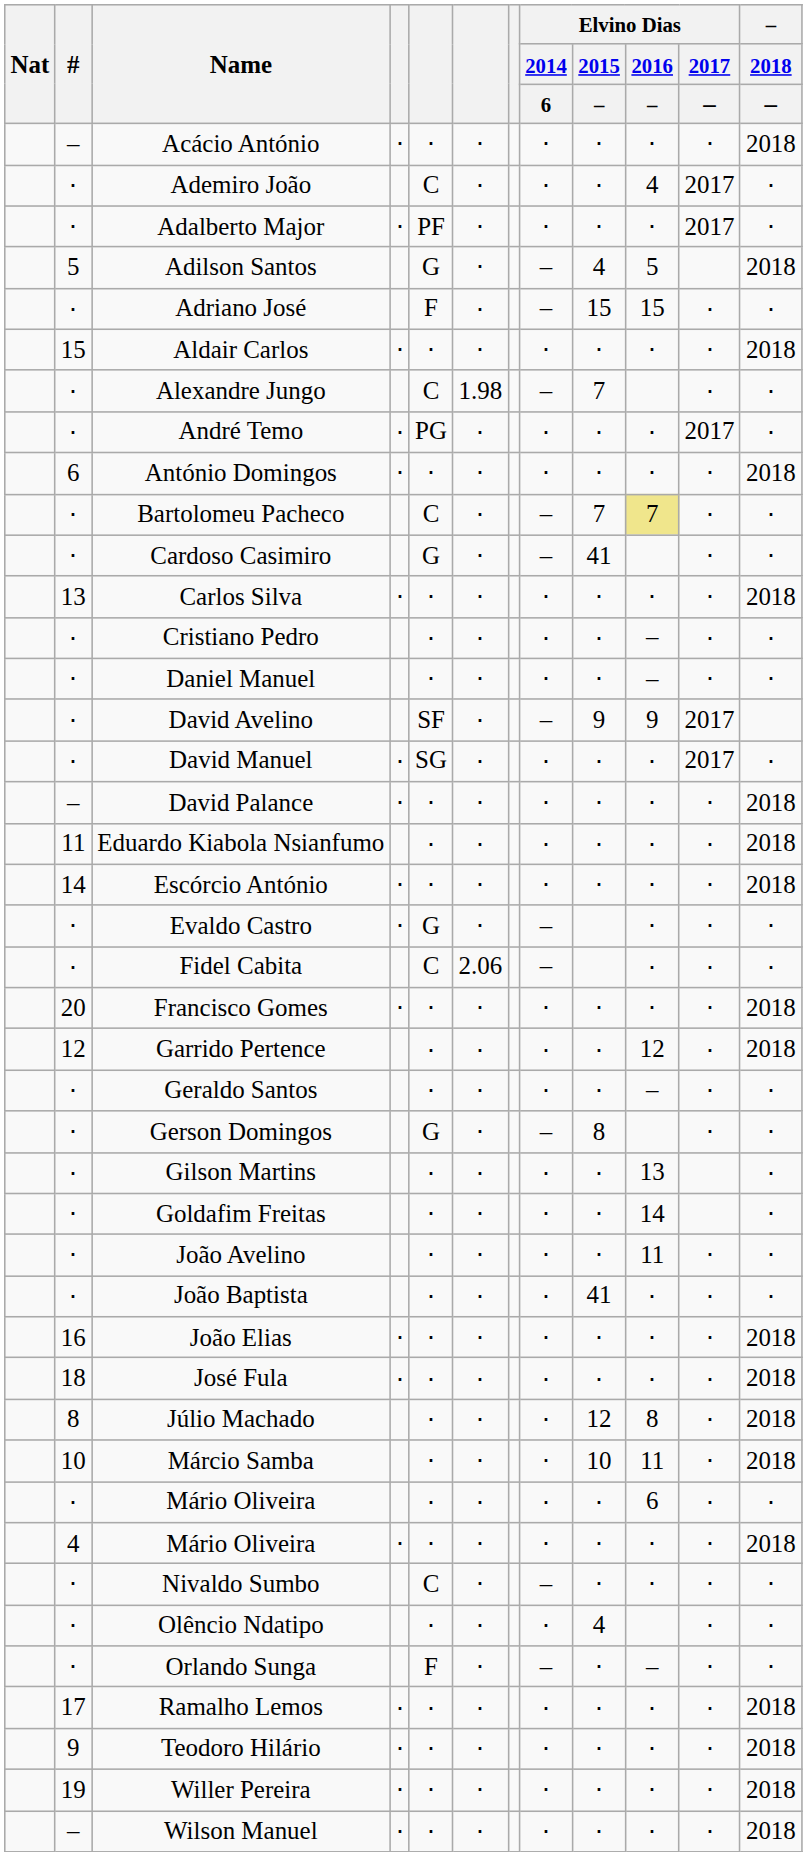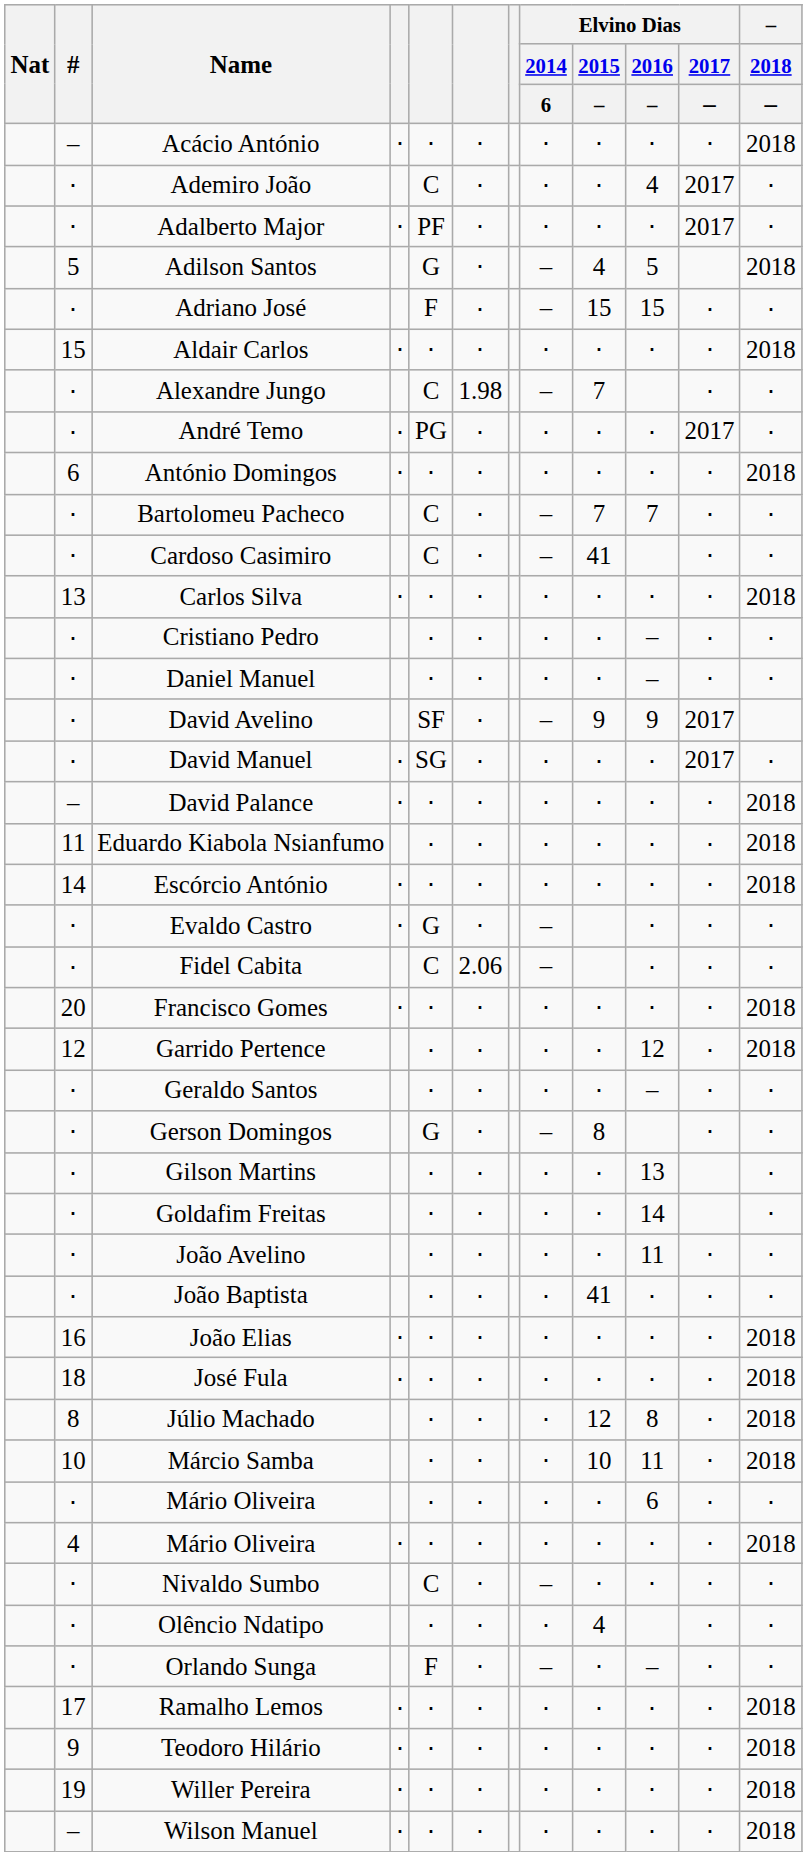 <table class="wikitable plainrowheaders sortable" style="text-align:center">
 <tr>
 <th scope="col" rowspan="3">Nat</th>
 <th scope="col" rowspan="3">#</th>
 <th scope="col" rowspan="3">Name</th>
 <th scope="col" rowspan="3"></th>
 <th scope="col" rowspan="3"></th>
 <th scope="col" rowspan="3"></th>
 <th scope="col" rowspan="3"></th>
 <th colspan="4"><small>Elvino Dias</small></th>
 <th colspan="1"><small>–</small></th>
 </tr>
 <tr>
 <th colspan="1"><small><a href='#'>2014</a></small></th>
 <th colspan="1"><small><a href='#'>2015</a></small></th>
 <th colspan="1"><small><a href='#'>2016</a></small></th>
 <th colspan="1"><small><a href='#'>2017</a></small></th>
 <th colspan="1"><small><a href='#'>2018</a></small></th>
 </tr>
 <tr>
 <th scope="col" rowspan="1"><small>6</small></th>
 <th scope="col" rowspan="1"><small>–</small></th>
 <th scope="col" rowspan="1"><small>–</small></th>
 <th scope="col" rowspan="1">–</th>
 <th scope="col" rowspan="1">–</th>
 </tr>
 <tr>
 <td></td>
 <td>–</td>
 <td>Acácio António</td>
 <td>⋅</td>
 <td>⋅</td>
 <td>⋅</td>
 <td></td>
 <td>⋅</td>
 <td>⋅</td>
 <td>⋅</td>
 <td>⋅</td>
 <td>2018</td>
 </tr>
 <tr>
 <td></td>
 <td>⋅</td>
 <td>Ademiro João</td>
 <td></td>
 <td>C</td>
 <td>⋅</td>
 <td></td>
 <td>⋅</td>
 <td>⋅</td>
 <td data-sort-value="04">4</td>
 <td>2017</td>
 <td>⋅</td>
 </tr>
 <tr>
 <td></td>
 <td>⋅</td>
 <td>Adalberto Major</td>
 <td>⋅</td>
 <td data-sort-value="4">PF</td>
 <td>⋅</td>
 <td></td>
 <td>⋅</td>
 <td>⋅</td>
 <td>⋅</td>
 <td>2017</td>
 <td>⋅</td>
 </tr>
 <tr>
 <td></td>
 <td data-sort-value="05">5</td>
 <td>Adilson Santos</td>
 <td></td>
 <td data-sort-value="1">G</td>
 <td>⋅</td>
 <td></td>
 <td>–</td>
 <td data-sort-value="04">4</td>
 <td data-sort-value="05">5</td>
 <td data-sort-value="⋅"><a href='#'></a></td>
 <td>2018</td>
 </tr>
 <tr>
 <td></td>
 <td>⋅</td>
 <td>Adriano José</td>
 <td></td>
 <td data-sort-value="3">F</td>
 <td>⋅</td>
 <td></td>
 <td>–</td>
 <td>15</td>
 <td>15</td>
 <td>⋅</td>
 <td>⋅</td>
 </tr>
 <tr>
 <td></td>
 <td>15</td>
 <td>Aldair Carlos</td>
 <td>⋅</td>
 <td>⋅</td>
 <td>⋅</td>
 <td></td>
 <td>⋅</td>
 <td>⋅</td>
 <td>⋅</td>
 <td>⋅</td>
 <td>2018</td>
 </tr>
 <tr>
 <td></td>
 <td>⋅</td>
 <td>Alexandre Jungo</td>
 <td></td>
 <td>C</td>
 <td>1.98</td>
 <td></td>
 <td>–</td>
 <td data-sort-value="07">7</td>
 <td data-sort-value="⋅"><a href='#'></a></td>
 <td>⋅</td>
 <td>⋅</td>
 </tr>
 <tr>
 <td></td>
 <td>⋅</td>
 <td>André Temo</td>
 <td>⋅</td>
 <td data-sort-value="1">PG</td>
 <td>⋅</td>
 <td></td>
 <td>⋅</td>
 <td>⋅</td>
 <td>⋅</td>
 <td>2017</td>
 <td>⋅</td>
 </tr>
 <tr>
 <td></td>
 <td data-sort-value="06">6</td>
 <td>António Domingos</td>
 <td>⋅</td>
 <td>⋅</td>
 <td>⋅</td>
 <td></td>
 <td>⋅</td>
 <td>⋅</td>
 <td>⋅</td>
 <td>⋅</td>
 <td>2018</td>
 </tr>
 <tr>
 <td></td>
 <td>⋅</td>
 <td>Bartolomeu Pacheco</td>
 <td></td>
 <td>C</td>
 <td>⋅</td>
 <td></td>
 <td>–</td>
 <td data-sort-value="07">7</td>
-<td data-sort-value="07" style="background: khaki;">7</td>
+<td data-sort-value="07">7</td>
 <td>⋅</td>
 <td>⋅</td>
 </tr>
 <tr>
 <td></td>
 <td>⋅</td>
 <td>Cardoso Casimiro</td>
 <td></td>
-<td data-sort-value="1">G</td>
+<td>C</td>
 <td>⋅</td>
 <td></td>
 <td>–</td>
 <td>41</td>
 <td data-sort-value="⋅"><a href='#'></a></td>
 <td>⋅</td>
 <td>⋅</td>
 </tr>
 <tr>
 <td></td>
 <td>13</td>
 <td>Carlos Silva</td>
 <td>⋅</td>
 <td>⋅</td>
 <td>⋅</td>
 <td></td>
 <td>⋅</td>
 <td>⋅</td>
 <td>⋅</td>
 <td>⋅</td>
 <td>2018</td>
 </tr>
 <tr>
 <td></td>
 <td>⋅</td>
 <td>Cristiano Pedro</td>
 <td></td>
 <td>⋅</td>
 <td>⋅</td>
 <td></td>
 <td>⋅</td>
 <td>⋅</td>
 <td>–</td>
 <td>⋅</td>
 <td>⋅</td>
 </tr>
 <tr>
 <td></td>
 <td>⋅</td>
 <td>Daniel Manuel</td>
 <td></td>
 <td>⋅</td>
 <td>⋅</td>
 <td></td>
 <td>⋅</td>
 <td>⋅</td>
 <td>–</td>
 <td>⋅</td>
 <td>⋅</td>
 </tr>
 <tr>
 <td></td>
 <td>⋅</td>
 <td>David Avelino</td>
 <td></td>
 <td data-sort-value="3">SF</td>
 <td>⋅</td>
 <td></td>
 <td>–</td>
 <td data-sort-value="09">9</td>
 <td data-sort-value="09">9</td>
 <td>2017</td>
 <td data-sort-value="⋅"><a href='#'></a></td>
 </tr>
 <tr>
 <td></td>
 <td>⋅</td>
 <td>David Manuel</td>
 <td>⋅</td>
 <td data-sort-value="1">SG</td>
 <td>⋅</td>
 <td></td>
 <td>⋅</td>
 <td>⋅</td>
 <td>⋅</td>
 <td>2017</td>
 <td>⋅</td>
 </tr>
 <tr>
 <td></td>
 <td>–</td>
 <td>David Palance</td>
 <td>⋅</td>
 <td>⋅</td>
 <td>⋅</td>
 <td></td>
 <td>⋅</td>
 <td>⋅</td>
 <td>⋅</td>
 <td>⋅</td>
 <td>2018</td>
 </tr>
 <tr>
 <td></td>
 <td>11</td>
 <td>Eduardo Kiabola Nsianfumo</td>
 <td></td>
 <td>⋅</td>
 <td>⋅</td>
 <td></td>
 <td>⋅</td>
 <td>⋅</td>
 <td>⋅</td>
 <td>⋅</td>
 <td>2018</td>
 </tr>
 <tr>
 <td></td>
 <td>14</td>
 <td>Escórcio António</td>
 <td>⋅</td>
 <td>⋅</td>
 <td>⋅</td>
 <td></td>
 <td>⋅</td>
 <td>⋅</td>
 <td>⋅</td>
 <td>⋅</td>
 <td>2018</td>
 </tr>
 <tr>
 <td></td>
 <td>⋅</td>
 <td>Evaldo Castro</td>
 <td>⋅</td>
 <td data-sort-value="1">G</td>
 <td>⋅</td>
 <td></td>
 <td>–</td>
 <td data-sort-value="06"></td>
 <td>⋅</td>
 <td>⋅</td>
 <td>⋅</td>
 </tr>
 <tr>
 <td></td>
 <td>⋅</td>
 <td>Fidel Cabita</td>
 <td></td>
 <td>C</td>
 <td>2.06</td>
 <td></td>
 <td>–</td>
 <td data-sort-value="⋅"><a href='#'></a></td>
 <td>⋅</td>
 <td>⋅</td>
 <td>⋅</td>
 </tr>
 <tr>
 <td></td>
 <td>20</td>
 <td>Francisco Gomes</td>
 <td>⋅</td>
 <td>⋅</td>
 <td>⋅</td>
 <td></td>
 <td>⋅</td>
 <td>⋅</td>
 <td>⋅</td>
 <td>⋅</td>
 <td>2018</td>
 </tr>
 <tr>
 <td></td>
 <td>12</td>
 <td>Garrido Pertence</td>
 <td></td>
 <td>⋅</td>
 <td>⋅</td>
 <td></td>
 <td>⋅</td>
 <td>⋅</td>
 <td>12</td>
 <td>⋅</td>
 <td>2018</td>
 </tr>
 <tr>
 <td></td>
 <td>⋅</td>
 <td>Geraldo Santos</td>
 <td></td>
 <td>⋅</td>
 <td>⋅</td>
 <td></td>
 <td>⋅</td>
 <td>⋅</td>
 <td>–</td>
 <td>⋅</td>
 <td>⋅</td>
 </tr>
 <tr>
 <td></td>
 <td>⋅</td>
 <td>Gerson Domingos</td>
 <td></td>
 <td data-sort-value="1">G</td>
 <td>⋅</td>
 <td></td>
 <td>–</td>
 <td data-sort-value="08">8</td>
 <td data-sort-value="⋅"><a href='#'></a></td>
 <td>⋅</td>
 <td>⋅</td>
 </tr>
 <tr>
 <td></td>
 <td>⋅</td>
 <td>Gilson Martins</td>
 <td></td>
 <td>⋅</td>
 <td>⋅</td>
 <td></td>
 <td>⋅</td>
 <td>⋅</td>
 <td>13</td>
 <td data-sort-value="⋅"><a href='#'></a></td>
 <td>⋅</td>
 </tr>
 <tr>
 <td></td>
 <td>⋅</td>
 <td>Goldafim Freitas</td>
 <td></td>
 <td>⋅</td>
 <td>⋅</td>
 <td></td>
 <td>⋅</td>
 <td>⋅</td>
 <td>14</td>
 <td data-sort-value="⋅"><a href='#'></a></td>
 <td>⋅</td>
 </tr>
 <tr>
 <td></td>
 <td>⋅</td>
 <td data-sort-value="Joao A">João Avelino</td>
 <td></td>
 <td>⋅</td>
 <td>⋅</td>
 <td></td>
 <td>⋅</td>
 <td>⋅</td>
 <td>11</td>
 <td>⋅</td>
 <td>⋅</td>
 </tr>
 <tr>
 <td></td>
 <td>⋅</td>
 <td data-sort-value="Joao B">João Baptista</td>
 <td></td>
 <td>⋅</td>
 <td>⋅</td>
 <td></td>
 <td>⋅</td>
 <td>41</td>
 <td>⋅</td>
 <td>⋅</td>
 <td>⋅</td>
 </tr>
 <tr>
 <td></td>
 <td>16</td>
 <td data-sort-value="Joao E">João Elias</td>
 <td>⋅</td>
 <td>⋅</td>
 <td>⋅</td>
 <td></td>
 <td>⋅</td>
 <td>⋅</td>
 <td>⋅</td>
 <td>⋅</td>
 <td>2018</td>
 </tr>
 <tr>
 <td></td>
 <td>18</td>
 <td>José Fula</td>
 <td>⋅</td>
 <td>⋅</td>
 <td>⋅</td>
 <td></td>
 <td>⋅</td>
 <td>⋅</td>
 <td>⋅</td>
 <td>⋅</td>
 <td>2018</td>
 </tr>
 <tr>
 <td></td>
 <td data-sort-value="08">8</td>
 <td>Júlio Machado</td>
 <td></td>
 <td>⋅</td>
 <td>⋅</td>
 <td></td>
 <td>⋅</td>
 <td>12</td>
 <td data-sort-value="08">8</td>
 <td>⋅</td>
 <td>2018</td>
 </tr>
 <tr>
 <td></td>
 <td>10</td>
 <td>Márcio Samba</td>
 <td></td>
 <td>⋅</td>
 <td>⋅</td>
 <td></td>
 <td>⋅</td>
 <td>10</td>
 <td>11</td>
 <td>⋅</td>
 <td>2018</td>
 </tr>
 <tr>
 <td></td>
 <td>⋅</td>
 <td>Mário Oliveira</td>
 <td></td>
 <td>⋅</td>
 <td>⋅</td>
 <td></td>
 <td>⋅</td>
 <td>⋅</td>
 <td data-sort-value="06">6</td>
 <td>⋅</td>
 <td>⋅</td>
 </tr>
 <tr>
 <td></td>
 <td data-sort-value="04">4</td>
 <td>Mário Oliveira</td>
 <td>⋅</td>
 <td>⋅</td>
 <td>⋅</td>
 <td></td>
 <td>⋅</td>
 <td>⋅</td>
 <td>⋅</td>
 <td>⋅</td>
 <td>2018</td>
 </tr>
 <tr>
 <td></td>
 <td>⋅</td>
 <td>Nivaldo Sumbo</td>
 <td></td>
 <td>C</td>
 <td>⋅</td>
 <td></td>
 <td>–</td>
 <td>⋅</td>
 <td>⋅</td>
 <td>⋅</td>
 <td>⋅</td>
 </tr>
 <tr>
 <td></td>
 <td>⋅</td>
 <td>Olêncio Ndatipo</td>
 <td></td>
 <td>⋅</td>
 <td>⋅</td>
 <td></td>
 <td>⋅</td>
 <td data-sort-value="04">4</td>
 <td data-sort-value="⋅"><a href='#'></a></td>
 <td>⋅</td>
 <td>⋅</td>
 </tr>
 <tr>
 <td></td>
 <td>⋅</td>
 <td>Orlando Sunga</td>
 <td></td>
 <td data-sort-value="3">F</td>
 <td>⋅</td>
 <td></td>
 <td>–</td>
 <td>⋅</td>
 <td>–</td>
 <td>⋅</td>
 <td>⋅</td>
 </tr>
 <tr>
 <td></td>
 <td>17</td>
 <td>Ramalho Lemos</td>
 <td>⋅</td>
 <td>⋅</td>
 <td>⋅</td>
 <td></td>
 <td>⋅</td>
 <td>⋅</td>
 <td>⋅</td>
 <td>⋅</td>
 <td>2018</td>
 </tr>
 <tr>
 <td></td>
 <td data-sort-value="09">9</td>
 <td>Teodoro Hilário</td>
 <td>⋅</td>
 <td>⋅</td>
 <td>⋅</td>
 <td></td>
 <td>⋅</td>
 <td>⋅</td>
 <td>⋅</td>
 <td>⋅</td>
 <td>2018</td>
 </tr>
 <tr>
 <td></td>
 <td>19</td>
 <td>Willer Pereira</td>
 <td>⋅</td>
 <td>⋅</td>
 <td>⋅</td>
 <td></td>
 <td>⋅</td>
 <td>⋅</td>
 <td>⋅</td>
 <td>⋅</td>
 <td>2018</td>
 </tr>
 <tr>
 <td></td>
 <td>–</td>
 <td>Wilson Manuel</td>
 <td>⋅</td>
 <td>⋅</td>
 <td>⋅</td>
 <td></td>
 <td>⋅</td>
 <td>⋅</td>
 <td>⋅</td>
 <td>⋅</td>
 <td>2018</td>
 </tr>
 </table>
